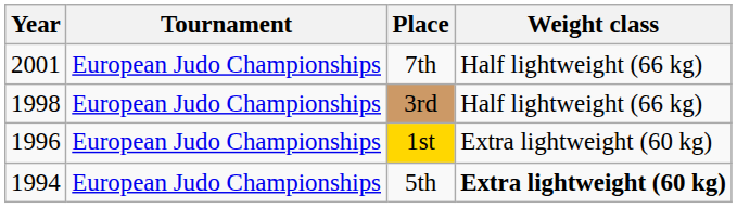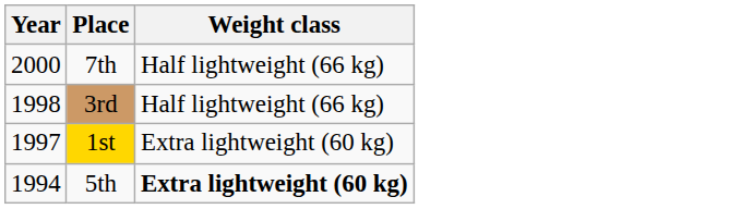 <table class=wikitable>
 <tr>
 <th>Year</th>
-<th>Tournament</th>
 <th>Place</th>
 <th>Weight class</th>
 </tr>
 <tr>
-<td>2001</td>
-<td><a href='#'>European Judo Championships</a></td>
+<td>2000</td>
 <td align="center">7th</td>
 <td>Half lightweight (66 kg)</td>
 </tr>
 <tr>
 <td>1998</td>
-<td><a href='#'>European Judo Championships</a></td>
 <td bgcolor="cc9966" align="center">3rd</td>
 <td>Half lightweight (66 kg)</td>
 </tr>
 <tr>
-<td>1996</td>
-<td><a href='#'>European Judo Championships</a></td>
+<td>1997</td>
 <td bgcolor="gold" align="center">1st</td>
 <td>Extra lightweight (60 kg)</td>
 </tr>
 <tr>
 <td>1994</td>
-<td><a href='#'>European Judo Championships</a></td>
 <td align="center">5th</td>
 <td><strong>Extra lightweight (60 kg)</strong></td>
 </tr>
 </table>
